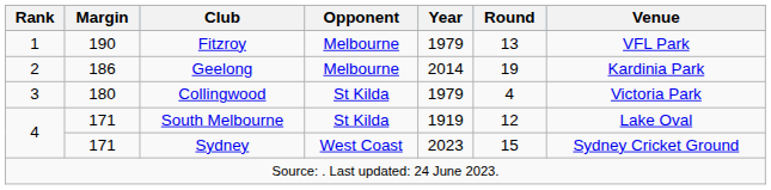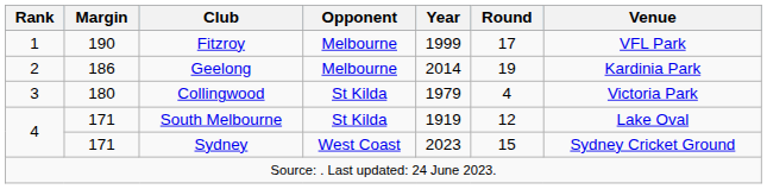 <table class="wikitable"  style="text-align:center; width:60%;">
 <tr style="background:#87cefa;">
 <th>Rank</th>
 <th>Margin</th>
 <th>Club</th>
 <th>Opponent</th>
 <th>Year</th>
 <th>Round</th>
 <th>Venue</th>
 </tr>
 <tr>
 <td>1</td>
 <td>190</td>
 <td><a href='#'>Fitzroy</a></td>
 <td><a href='#'>Melbourne</a></td>
-<td>1979</td>
-<td>13</td>
+<td>1999</td>
+<td>17</td>
 <td><a href='#'>VFL Park</a></td>
 </tr>
 <tr>
 <td>2</td>
 <td>186</td>
 <td><a href='#'>Geelong</a></td>
 <td><a href='#'>Melbourne</a></td>
 <td>2014</td>
 <td>19</td>
 <td><a href='#'>Kardinia Park</a></td>
 </tr>
 <tr>
 <td>3</td>
 <td>180</td>
 <td><a href='#'>Collingwood</a></td>
 <td><a href='#'>St Kilda</a></td>
 <td>1979</td>
 <td>4</td>
 <td><a href='#'>Victoria Park</a></td>
 </tr>
 <tr>
 <td rowspan=2>4</td>
 <td>171</td>
 <td><a href='#'>South Melbourne</a></td>
 <td><a href='#'>St Kilda</a></td>
 <td>1919</td>
 <td>12</td>
 <td><a href='#'>Lake Oval</a></td>
 </tr>
 <tr>
 <td>171</td>
 <td><a href='#'>Sydney</a></td>
 <td><a href='#'>West Coast</a></td>
 <td>2023</td>
 <td>15</td>
 <td><a href='#'>Sydney Cricket Ground</a></td>
 </tr>
 <tr>
 <td colspan=7><small>Source:  . Last updated: 24 June 2023.</small></td>
 </tr>
 </table>
